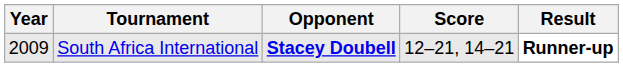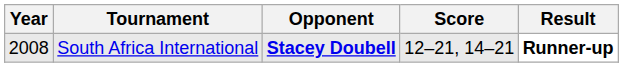 <table class="sortable wikitable" style="font-size: 90%;">
 <tr>
 <th>Year</th>
 <th>Tournament</th>
 <th>Opponent</th>
 <th>Score</th>
 <th>Result</th>
 </tr>
 <tr style="background:#E9E9E9">
-<td align="center">2009</td>
+<td align="center">2008</td>
 <td align="left"><a href='#'>South Africa International</a></td>
 <td align="left"><strong> <a href='#'>Stacey Doubell</a></strong></td>
 <td align="left">12–21, 14–21</td>
 <td style="text-align:left; background:white"> <strong>Runner-up</strong></td>
 </tr>
 </table>
